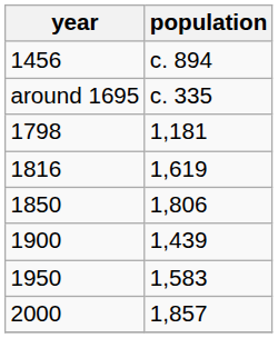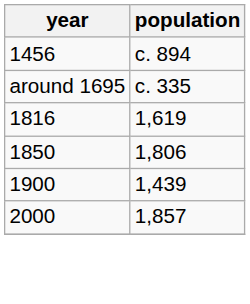 <table class="wikitable">
 <tr>
 <th>year</th>
 <th>population</th>
 </tr>
 <tr>
 <td>1456</td>
 <td>c. 894</td>
 </tr>
 <tr>
 <td>around 1695</td>
 <td>c. 335</td>
 </tr>
 <tr>
-<td>1798</td>
-<td>1,181</td>
-</tr>
-<tr>
 <td>1816</td>
 <td>1,619</td>
 </tr>
 <tr>
 <td>1850</td>
 <td>1,806</td>
 </tr>
 <tr>
 <td>1900</td>
 <td>1,439</td>
 </tr>
 <tr>
-<td>1950</td>
-<td>1,583</td>
-</tr>
-<tr>
 <td>2000</td>
 <td>1,857</td>
 </tr>
 <tr>
 </tr>
 </table>
